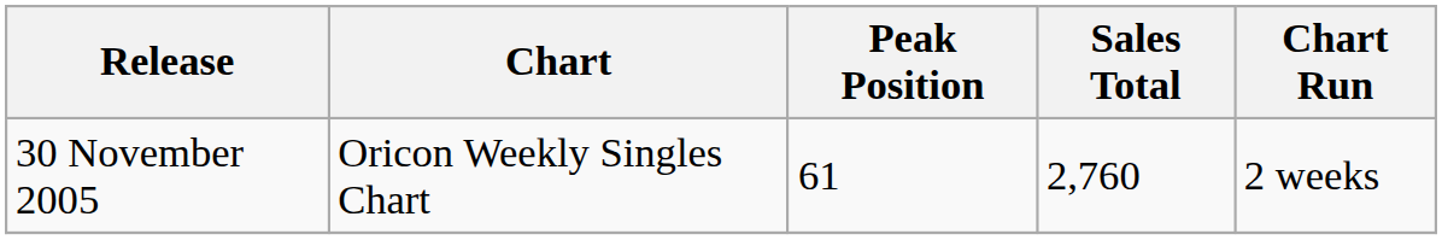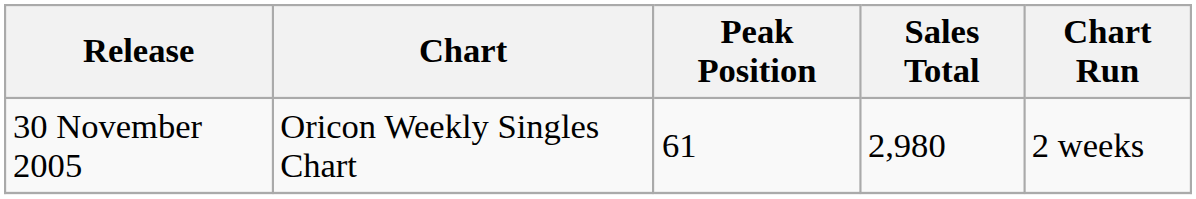 <table class="wikitable" width="550px">
 <tr>
 <th align="left">Release</th>
 <th align="left">Chart</th>
 <th align="left">Peak Position</th>
 <th align="left">Sales Total</th>
 <th align="left">Chart Run</th>
 </tr>
 <tr>
 <td align="left">30 November 2005</td>
 <td align="left">Oricon Weekly Singles Chart</td>
 <td align="left">61</td>
-<td align="left">2,760</td>
+<td align="left">2,980</td>
 <td align="left">2 weeks</td>
 </tr>
 <tr>
 </tr>
 </table>
